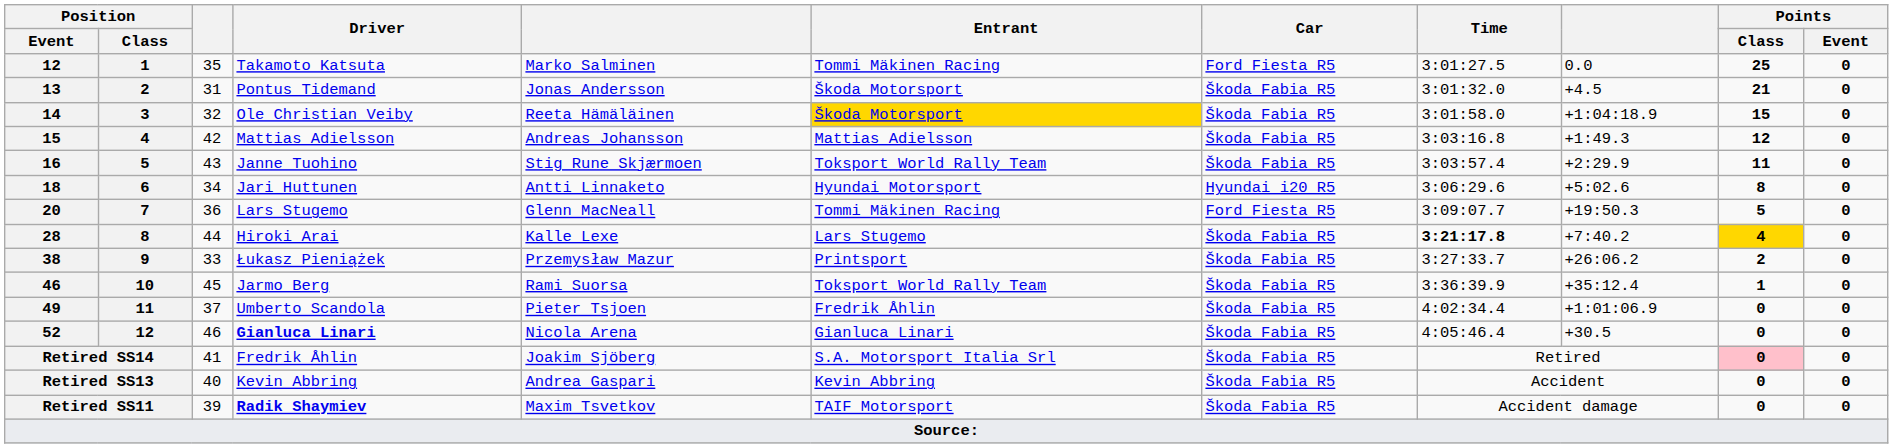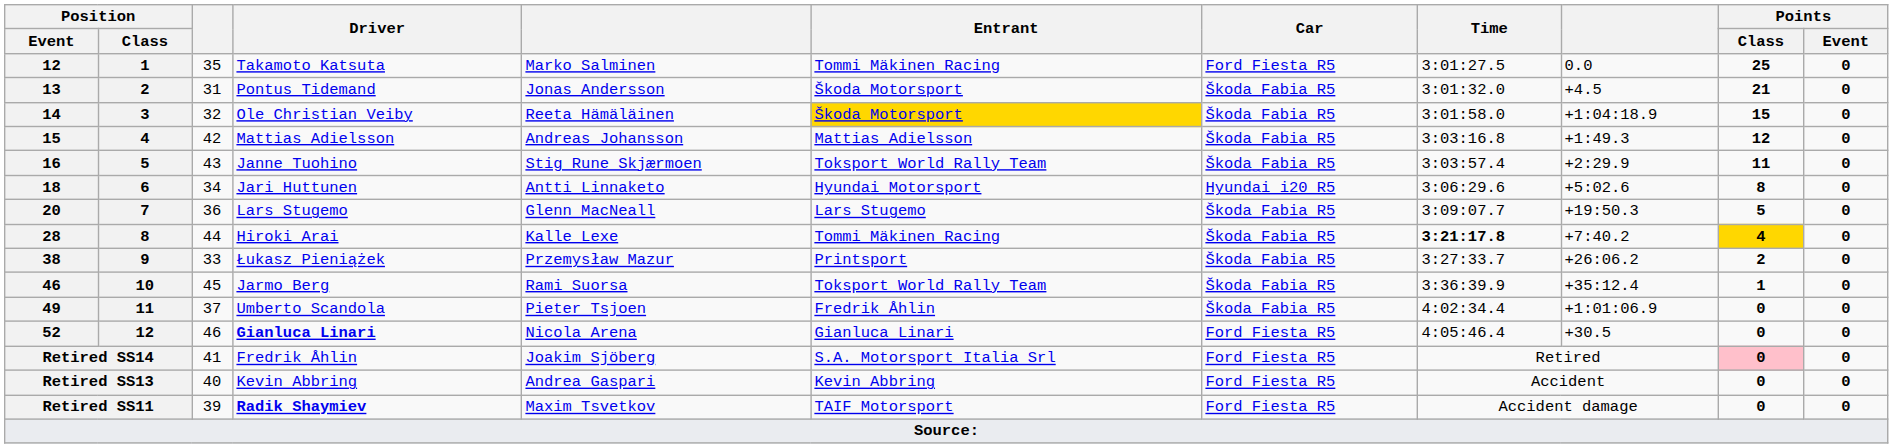 <table class="wikitable" width=85% style="font-size: 85%;">
 <tr>
 <th colspan="2">Position</th>
 <th rowspan="2"></th>
 <th rowspan="2">Driver</th>
 <th rowspan="2"></th>
 <th rowspan="2">Entrant</th>
 <th rowspan="2">Car</th>
 <th rowspan="2">Time</th>
 <th rowspan="2"></th>
 <th colspan="2">Points</th>
 </tr>
 <tr>
 <th>Event</th>
 <th>Class</th>
 <th>Class</th>
 <th>Event</th>
 </tr>
 <tr>
 <th>12</th>
 <th>1</th>
 <td align="center">35</td>
 <td><a href='#'>Takamoto Katsuta</a></td>
 <td><a href='#'>Marko Salminen</a></td>
 <td><a href='#'>Tommi Mäkinen Racing</a></td>
 <td><a href='#'>Ford Fiesta R5</a></td>
 <td>3:01:27.5</td>
 <td>0.0</td>
 <td align="center"><strong>25</strong></td>
 <td align="center"><strong>0</strong></td>
 </tr>
 <tr>
 <th>13</th>
 <th>2</th>
 <td align="center">31</td>
 <td><a href='#'>Pontus Tidemand</a></td>
 <td><a href='#'>Jonas Andersson</a></td>
 <td><a href='#'>Škoda Motorsport</a></td>
 <td nowrap><a href='#'>Škoda Fabia R5</a></td>
 <td>3:01:32.0</td>
 <td>+4.5</td>
 <td align="center"><strong>21</strong></td>
 <td align="center"><strong>0</strong></td>
 </tr>
 <tr>
 <th>14</th>
 <th>3</th>
 <td align="center">32</td>
 <td nowrap><a href='#'>Ole Christian Veiby</a></td>
 <td><a href='#'>Reeta Hämäläinen</a></td>
 <td style="background: gold;"><a href='#'>Škoda Motorsport</a></td>
 <td><a href='#'>Škoda Fabia R5</a></td>
 <td>3:01:58.0</td>
 <td>+1:04:18.9</td>
 <td align="center"><strong>15</strong></td>
 <td align="center"><strong>0</strong></td>
 </tr>
 <tr>
 <th>15</th>
 <th>4</th>
 <td align="center">42</td>
 <td><a href='#'>Mattias Adielsson</a></td>
 <td><a href='#'>Andreas Johansson</a></td>
 <td><a href='#'>Mattias Adielsson</a></td>
 <td><a href='#'>Škoda Fabia R5</a></td>
 <td>3:03:16.8</td>
 <td>+1:49.3</td>
 <td align="center"><strong>12</strong></td>
 <td align="center"><strong>0</strong></td>
 </tr>
 <tr>
 <th>16</th>
 <th>5</th>
 <td align="center">43</td>
 <td><a href='#'>Janne Tuohino</a></td>
 <td nowrap><a href='#'>Stig Rune Skjærmoen</a></td>
 <td><a href='#'>Toksport World Rally Team</a></td>
 <td><a href='#'>Škoda Fabia R5</a></td>
 <td>3:03:57.4</td>
 <td>+2:29.9</td>
 <td align="center"><strong>11</strong></td>
 <td align="center"><strong>0</strong></td>
 </tr>
 <tr>
 <th>18</th>
 <th>6</th>
 <td align="center">34</td>
 <td><a href='#'>Jari Huttunen</a></td>
 <td><a href='#'>Antti Linnaketo</a></td>
 <td><a href='#'>Hyundai Motorsport</a></td>
 <td><a href='#'>Hyundai i20 R5</a></td>
 <td>3:06:29.6</td>
 <td>+5:02.6</td>
 <td align="center"><strong>8</strong></td>
 <td align="center"><strong>0</strong></td>
 </tr>
 <tr>
 <th>20</th>
 <th>7</th>
 <td align="center">36</td>
 <td><a href='#'>Lars Stugemo</a></td>
 <td><a href='#'>Glenn MacNeall</a></td>
-<td><a href='#'>Tommi Mäkinen Racing</a></td>
-<td><a href='#'>Ford Fiesta R5</a></td>
+<td><a href='#'>Lars Stugemo</a></td>
+<td><a href='#'>Škoda Fabia R5</a></td>
 <td>3:09:07.7</td>
 <td>+19:50.3</td>
 <td align="center"><strong>5</strong></td>
 <td align="center"><strong>0</strong></td>
 </tr>
 <tr>
 <th>28</th>
 <th>8</th>
 <td align="center">44</td>
 <td><a href='#'>Hiroki Arai</a></td>
 <td><a href='#'>Kalle Lexe</a></td>
-<td><a href='#'>Lars Stugemo</a></td>
+<td><a href='#'>Tommi Mäkinen Racing</a></td>
 <td><a href='#'>Škoda Fabia R5</a></td>
 <td><strong>3:21:17.8</strong></td>
 <td>+7:40.2</td>
 <td align="center" style="background: gold;"><strong>4</strong></td>
 <td align="center"><strong>0</strong></td>
 </tr>
 <tr>
 <th>38</th>
 <th>9</th>
 <td align="center">33</td>
 <td><a href='#'>Łukasz Pieniążek</a></td>
 <td><a href='#'>Przemysław Mazur</a></td>
 <td><a href='#'>Printsport</a></td>
 <td><a href='#'>Škoda Fabia R5</a></td>
 <td>3:27:33.7</td>
 <td>+26:06.2</td>
 <td align="center"><strong>2</strong></td>
 <td align="center"><strong>0</strong></td>
 </tr>
 <tr>
 <th>46</th>
 <th>10</th>
 <td align="center">45</td>
 <td><a href='#'>Jarmo Berg</a></td>
 <td><a href='#'>Rami Suorsa</a></td>
 <td nowrap><a href='#'>Toksport World Rally Team</a></td>
 <td><a href='#'>Škoda Fabia R5</a></td>
 <td>3:36:39.9</td>
 <td>+35:12.4</td>
 <td align="center"><strong>1</strong></td>
 <td align="center"><strong>0</strong></td>
 </tr>
 <tr>
 <th>49</th>
 <th>11</th>
 <td align="center">37</td>
 <td nowrap><a href='#'>Umberto Scandola</a></td>
 <td><a href='#'>Pieter Tsjoen</a></td>
 <td><a href='#'>Fredrik Åhlin</a></td>
 <td><a href='#'>Škoda Fabia R5</a></td>
 <td>4:02:34.4</td>
 <td>+1:01:06.9</td>
 <td align="center"><strong>0</strong></td>
 <td align="center"><strong>0</strong></td>
 </tr>
 <tr>
 <th>52</th>
 <th>12</th>
 <td align="center">46</td>
 <td><strong><a href='#'>Gianluca Linari</a></strong></td>
 <td><a href='#'>Nicola Arena</a></td>
 <td><a href='#'>Gianluca Linari</a></td>
-<td><a href='#'>Škoda Fabia R5</a></td>
+<td><a href='#'>Ford Fiesta R5</a></td>
 <td>4:05:46.4</td>
 <td>+30.5</td>
 <td align="center"><strong>0</strong></td>
 <td align="center"><strong>0</strong></td>
 </tr>
 <tr>
 <th align="center" colspan="2" nowrap>Retired SS14</th>
 <td align="center">41</td>
 <td><a href='#'>Fredrik Åhlin</a></td>
 <td><a href='#'>Joakim Sjöberg</a></td>
 <td><a href='#'>S.A. Motorsport Italia Srl</a></td>
-<td><a href='#'>Škoda Fabia R5</a></td>
+<td><a href='#'>Ford Fiesta R5</a></td>
 <td align="center" colspan="2">Retired</td>
 <td align="center" style="background: pink;"><strong>0</strong></td>
 <td align="center"><strong>0</strong></td>
 </tr>
 <tr>
 <th align="center" colspan="2" nowrap>Retired SS13</th>
 <td align="center">40</td>
 <td><a href='#'>Kevin Abbring</a></td>
 <td><a href='#'>Andrea Gaspari</a></td>
 <td><a href='#'>Kevin Abbring</a></td>
-<td><a href='#'>Škoda Fabia R5</a></td>
+<td><a href='#'>Ford Fiesta R5</a></td>
 <td align="center" colspan="2">Accident</td>
 <td align="center"><strong>0</strong></td>
 <td align="center"><strong>0</strong></td>
 </tr>
 <tr>
 <th align="center" colspan="2" nowrap>Retired SS11</th>
 <td align="center">39</td>
 <td><strong><a href='#'>Radik Shaymiev</a></strong></td>
 <td><a href='#'>Maxim Tsvetkov</a></td>
 <td><a href='#'>TAIF Motorsport</a></td>
-<td><a href='#'>Škoda Fabia R5</a></td>
+<td><a href='#'>Ford Fiesta R5</a></td>
 <td align="center" colspan="2">Accident damage</td>
 <td align="center"><strong>0</strong></td>
 <td align="center"><strong>0</strong></td>
 </tr>
 <tr>
 <td style="background-color:#EAECF0; text-align:center" colspan="11"><strong>Source:</strong></td>
 </tr>
 </table>
